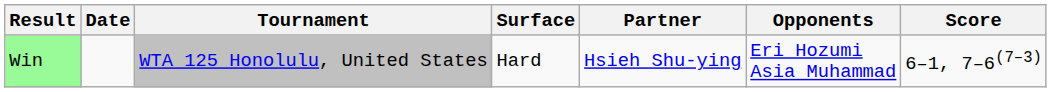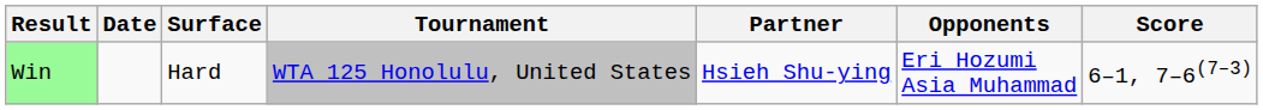 <table class="sortable wikitable">
 <tr>
 <th>Result</th>
 <th>Date</th>
+<th>Surface</th>
 <th>Tournament</th>
-<th>Surface</th>
 <th>Partner</th>
 <th>Opponents</th>
 <th class=unsortable>Score</th>
 </tr>
 <tr>
 <td bgcolor=98FB98>Win</td>
 <td><a href='#'></a></td>
+<td>Hard</td>
 <td bgcolor=silver><a href='#'>WTA 125 Honolulu</a>, United States</td>
-<td>Hard</td>
 <td> <a href='#'>Hsieh Shu-ying</a></td>
 <td> <a href='#'>Eri Hozumi</a> <br>  <a href='#'>Asia Muhammad</a></td>
 <td>6–1, 7–6<sup>(7–3)</sup></td>
 </tr>
 </table>
